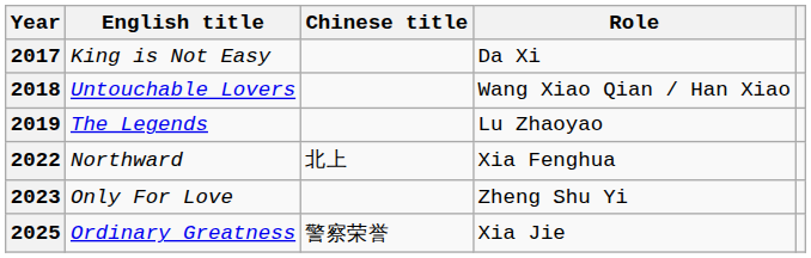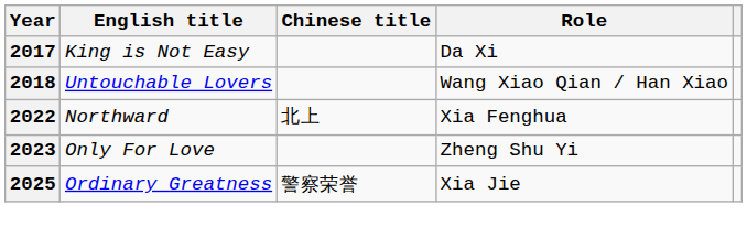 <table class="wikitable plainrowheaders">
 <tr>
 <th scope="col">Year</th>
 <th scope="col">English title</th>
 <th scope="col">Chinese title</th>
 <th scope="col">Role</th>
 <th scope="col" class="unsortable"></th>
 </tr>
 <tr>
 <th scope="row">2017</th>
 <td><em>King is Not Easy</em></td>
 <td></td>
 <td>Da Xi</td>
 <td style="text-align:center"></td>
 </tr>
 <tr>
 <th scope="row">2018</th>
 <td><em><a href='#'>Untouchable Lovers</a></em></td>
 <td></td>
 <td>Wang Xiao Qian / Han Xiao</td>
-<td style="text-align:center"></td>
-</tr>
-<tr>
-<th scope="row">2019</th>
-<td><em><a href='#'>The Legends</a></em></td>
-<td></td>
-<td>Lu Zhaoyao</td>
 <td style="text-align:center"></td>
 </tr>
 <tr>
 <th scope="row">2022</th>
 <td><em>Northward</em></td>
 <td>北上</td>
 <td>Xia Fenghua</td>
 <td style="text-align:center"></td>
 </tr>
 <tr>
 <th scope="row">2023</th>
 <td><em>Only For Love</em></td>
 <td></td>
 <td>Zheng Shu Yi</td>
 <td style="text-align:center"></td>
 </tr>
 <tr>
 <th scope="row">2025</th>
 <td><em><a href='#'>Ordinary Greatness</a></em></td>
 <td>警察荣誉</td>
 <td>Xia Jie</td>
 <td style="text-align:center"></td>
 </tr>
 </table>
